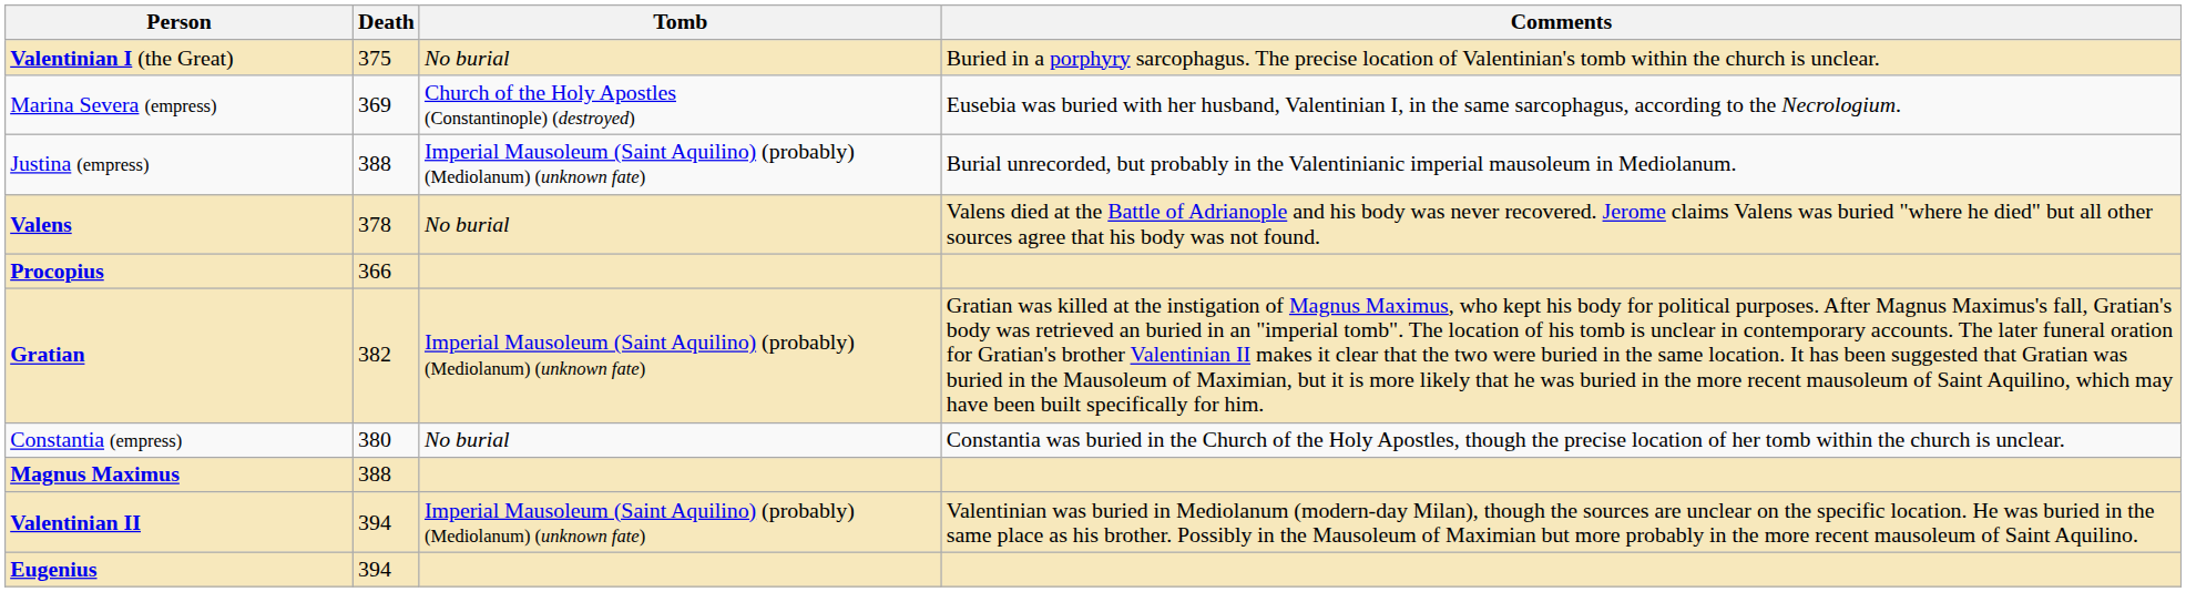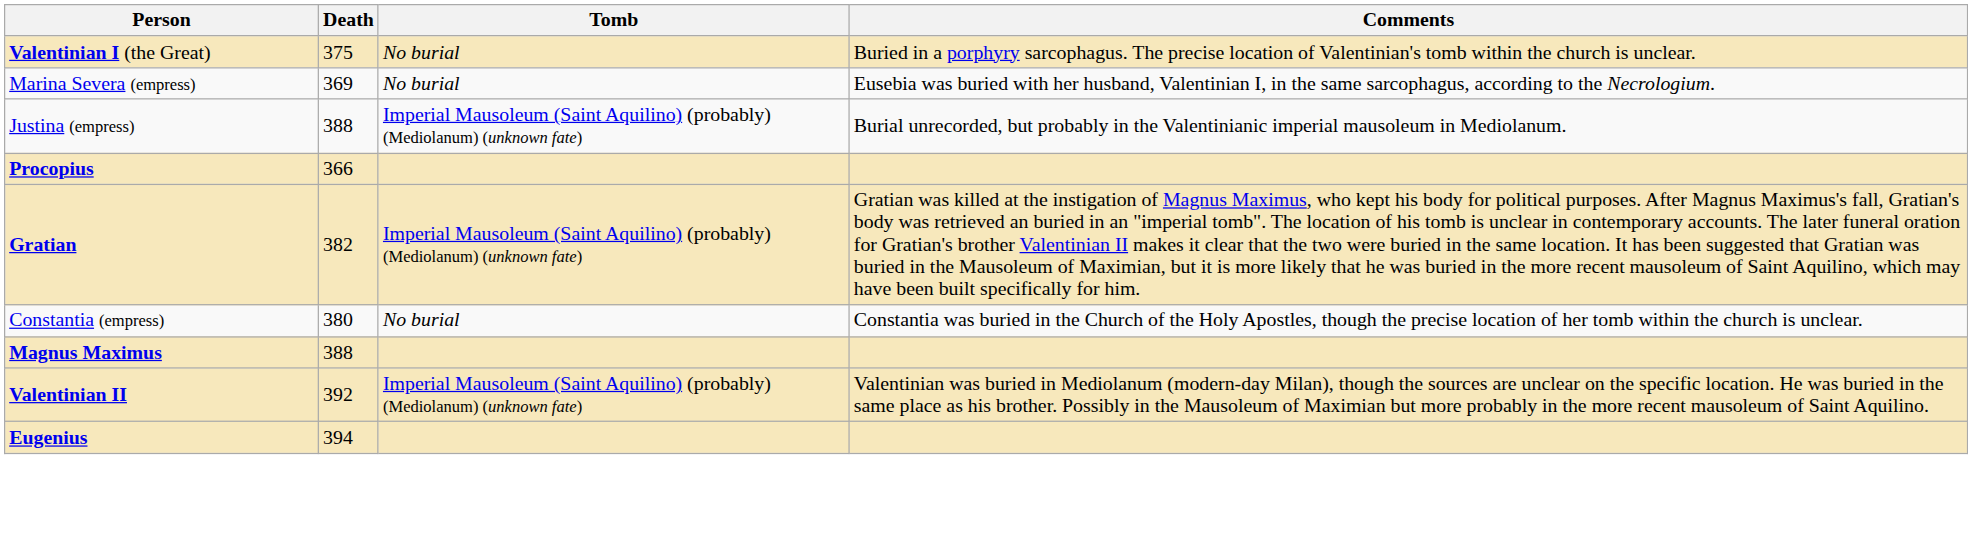 <table class="wikitable plainrowheaders" style="width:100%;">
 <tr>
 <th scope="col" width="16%">Person</th>
 <th scope="col" width="3%">Death</th>
 <th scope="col" width="24%">Tomb</th>
 <th scope="col" width="57%">Comments</th>
 </tr>
 <tr style="background:#f7e8bc;">
 <td><strong><a href='#'>Valentinian I</a></strong> (the Great)</td>
 <td>375</td>
 <td><em>No burial</em></td>
 <td>Buried in a <a href='#'>porphyry</a> sarcophagus. The precise location of Valentinian's tomb within the church is unclear.</td>
 </tr>
 <tr>
 <td><a href='#'>Marina Severa</a> <small>(empress)</small></td>
 <td>369</td>
-<td><a href='#'>Church of the Holy Apostles</a><br><small>(Constantinople) (<em>destroyed</em>)</small></td>
+<td><em>No burial</em></td>
 <td>Eusebia was buried with her husband, Valentinian I, in the same sarcophagus, according to the <em>Necrologium</em>.</td>
 </tr>
 <tr>
 <td><a href='#'>Justina</a> <small>(empress)</small></td>
 <td>388</td>
 <td><a href='#'>Imperial Mausoleum (Saint Aquilino)</a> (probably)<br><small>(Mediolanum) (<em>unknown fate</em>)</small></td>
 <td>Burial unrecorded, but probably in the Valentinianic imperial mausoleum in Mediolanum.</td>
-</tr>
-<tr style="background:#f7e8bc;">
-<td><strong><a href='#'>Valens</a></strong></td>
-<td>378</td>
-<td><em>No burial</em></td>
-<td>Valens died at the <a href='#'>Battle of Adrianople</a> and his body was never recovered. <a href='#'>Jerome</a> claims Valens was buried "where he died" but all other sources agree that his body was not found.<em></em></td>
 </tr>
 <tr style="background:#f7e8bc;">
 <td><a href='#'><strong>Procopius</strong></a></td>
 <td>366</td>
 <td></td>
 <td></td>
 </tr>
 <tr style="background:#f7e8bc;">
 <td><strong><a href='#'>Gratian</a></strong></td>
 <td>382</td>
 <td><a href='#'>Imperial Mausoleum (Saint Aquilino)</a> (probably)<br><small>(Mediolanum) (<em>unknown fate</em>)</small></td>
 <td>Gratian was killed at the instigation of <a href='#'>Magnus Maximus</a>, who kept his body for political purposes. After Magnus Maximus's fall, Gratian's body was retrieved an buried in an "imperial tomb". The location of his tomb is unclear in contemporary accounts. The later funeral oration for Gratian's brother <a href='#'>Valentinian II</a> makes it clear that the two were buried in the same location. It has been suggested that Gratian was buried in the Mausoleum of Maximian, but it is more likely that he was buried in the more recent mausoleum of Saint Aquilino, which may have been built specifically for him.</td>
 </tr>
 <tr>
 <td><a href='#'>Constantia</a> <small>(empress)</small></td>
 <td>380</td>
 <td><em>No burial</em></td>
 <td>Constantia was buried in the Church of the Holy Apostles, though the precise location of her tomb within the church is unclear.</td>
 </tr>
 <tr style="background:#f7e8bc;">
 <td><strong><a href='#'>Magnus Maximus</a></strong></td>
 <td>388</td>
 <td></td>
 <td></td>
 </tr>
 <tr style="background:#f7e8bc;">
 <td><strong><a href='#'>Valentinian II</a></strong></td>
-<td>394</td>
+<td>392</td>
 <td><a href='#'>Imperial Mausoleum (Saint Aquilino)</a> (probably)<br><small>(Mediolanum) (<em>unknown fate</em>)</small></td>
 <td>Valentinian was buried in Mediolanum (modern-day Milan), though the sources are unclear on the specific location. He was buried in the same place as his brother. Possibly in the Mausoleum of Maximian but more probably in the more recent mausoleum of Saint Aquilino.</td>
 </tr>
 <tr style="background:#f7e8bc;">
 <td><strong><a href='#'>Eugenius</a></strong></td>
 <td>394</td>
 <td></td>
 <td></td>
 </tr>
 </table>
